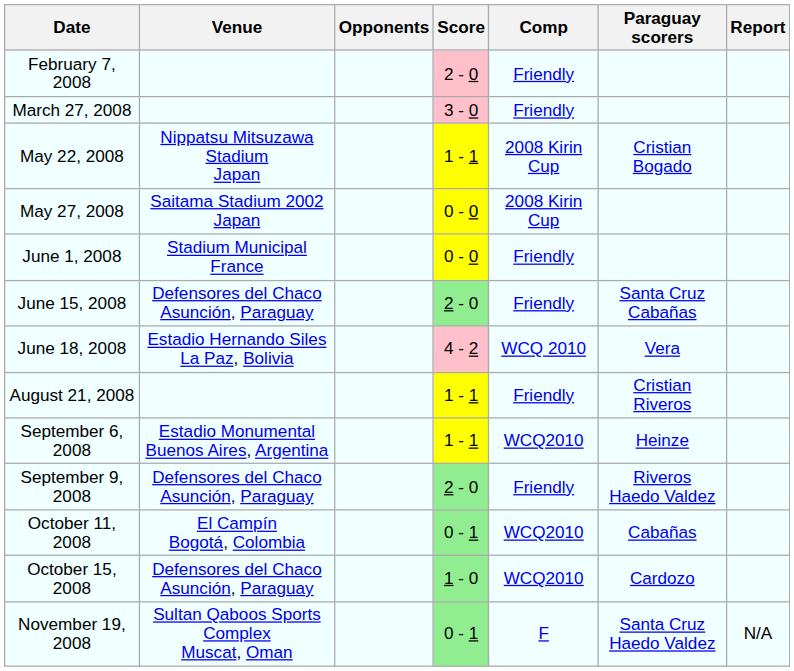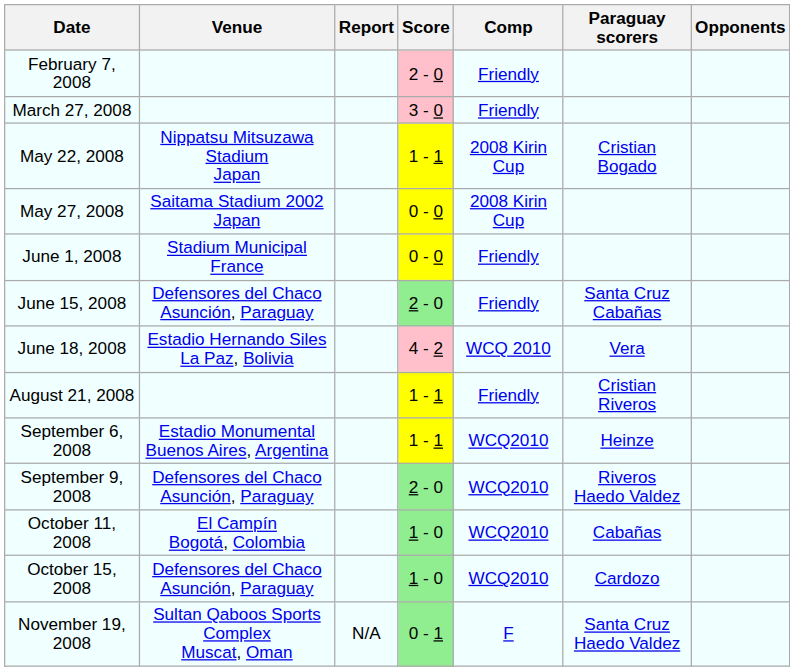 <table class="wikitable" style="font-size:85%; text-align:center;" width="100%">
 <tr>
 <th>Date</th>
 <th>Venue</th>
-<th>Opponents</th>
+<th>Report</th>
 <th>Score</th>
 <th>Comp</th>
 <th>Paraguay scorers</th>
-<th>Report</th>
+<th>Opponents</th>
 </tr>
 <tr bgcolor=Azure>
 <td>February 7, 2008</td>
 <td></td>
 <td></td>
 <td bgcolor="pink">2 - <u>0</u></td>
 <td><a href='#'>Friendly</a></td>
 <td></td>
 <td></td>
 </tr>
 <tr bgcolor=Azure>
 <td>March 27, 2008</td>
 <td></td>
 <td></td>
 <td bgcolor="pink">3 - <u>0</u></td>
 <td><a href='#'>Friendly</a></td>
 <td></td>
 <td></td>
 </tr>
 <tr bgcolor=Azure>
 <td>May 22, 2008</td>
 <td><a href='#'>Nippatsu Mitsuzawa Stadium</a><br><a href='#'>Japan</a></td>
 <td></td>
 <td bgcolor="yellow">1 - <u>1</u></td>
 <td><a href='#'>2008 Kirin Cup</a></td>
 <td><a href='#'>Cristian Bogado</a> </td>
 <td></td>
 </tr>
 <tr bgcolor=Azure>
 <td>May 27, 2008</td>
 <td><a href='#'>Saitama Stadium 2002</a><br><a href='#'>Japan</a></td>
 <td></td>
 <td bgcolor="yellow">0 - <u>0</u></td>
 <td><a href='#'>2008 Kirin Cup</a></td>
 <td></td>
 <td></td>
 </tr>
 <tr bgcolor=Azure>
 <td>June 1, 2008</td>
 <td><a href='#'>Stadium Municipal</a><br><a href='#'>France</a></td>
 <td></td>
 <td bgcolor="yellow">0 - <u>0</u></td>
 <td><a href='#'>Friendly</a></td>
 <td></td>
 <td></td>
 </tr>
 <tr bgcolor=Azure>
 <td>June 15, 2008</td>
 <td><a href='#'>Defensores del Chaco</a><br><a href='#'>Asunción</a>, <a href='#'>Paraguay</a></td>
 <td></td>
 <td bgcolor="lightgreen"><u>2</u> - 0</td>
 <td><a href='#'>Friendly</a></td>
 <td><a href='#'>Santa Cruz</a>  <br> <a href='#'>Cabañas</a> </td>
 <td></td>
 </tr>
 <tr bgcolor=Azure>
 <td>June 18, 2008</td>
 <td><a href='#'>Estadio Hernando Siles</a><br><a href='#'>La Paz</a>, <a href='#'>Bolivia</a></td>
 <td></td>
 <td bgcolor="pink">4 - <u>2</u></td>
 <td><a href='#'>WCQ 2010</a></td>
 <td><a href='#'>Vera</a> </td>
 <td></td>
 </tr>
 <tr bgcolor=Azure>
 <td>August 21, 2008</td>
 <td></td>
 <td></td>
 <td bgcolor="yellow">1 - <u>1</u></td>
 <td><a href='#'>Friendly</a></td>
 <td><a href='#'>Cristian Riveros</a> </td>
 <td></td>
 </tr>
 <tr bgcolor=Azure>
 <td>September 6, 2008</td>
 <td><a href='#'>Estadio Monumental</a><br><a href='#'>Buenos Aires</a>, <a href='#'>Argentina</a></td>
 <td></td>
 <td bgcolor="yellow">1 - <u>1</u></td>
 <td><a href='#'>WCQ2010</a></td>
 <td><a href='#'>Heinze</a> </td>
 <td></td>
 </tr>
 <tr bgcolor=Azure>
 <td>September 9, 2008</td>
 <td><a href='#'>Defensores del Chaco</a><br><a href='#'>Asunción</a>, <a href='#'>Paraguay</a></td>
 <td></td>
 <td bgcolor="lightgreen"><u>2</u> - 0</td>
-<td><a href='#'>Friendly</a></td>
+<td><a href='#'>WCQ2010</a></td>
 <td><a href='#'>Riveros</a>  <br> <a href='#'>Haedo Valdez</a> </td>
 <td></td>
 </tr>
 <tr bgcolor=Azure>
 <td>October 11, 2008</td>
 <td><a href='#'>El Campín</a><br><a href='#'>Bogotá</a>, <a href='#'>Colombia</a></td>
 <td></td>
-<td bgcolor="lightgreen">0 - <u>1</u></td>
+<td bgcolor="lightgreen"><u>1</u> - 0</td>
 <td><a href='#'>WCQ2010</a></td>
 <td><a href='#'>Cabañas</a> </td>
 <td></td>
 </tr>
 <tr bgcolor=Azure>
 <td>October 15, 2008</td>
 <td><a href='#'>Defensores del Chaco</a><br><a href='#'>Asunción</a>, <a href='#'>Paraguay</a></td>
 <td></td>
 <td bgcolor="lightgreen"><u>1</u> - 0</td>
 <td><a href='#'>WCQ2010</a></td>
 <td><a href='#'>Cardozo</a> </td>
 <td></td>
 </tr>
 <tr bgcolor=Azure>
 <td>November 19, 2008</td>
 <td><a href='#'>Sultan Qaboos Sports Complex</a> <br> <a href='#'>Muscat</a>, <a href='#'>Oman</a></td>
-<td></td>
+<td>N/A</td>
 <td bgcolor="lightgreen">0 - <u>1</u></td>
 <td><a href='#'>F</a></td>
 <td><a href='#'>Santa Cruz</a>  <br> <a href='#'>Haedo Valdez</a> </td>
-<td>N/A</td>
+<td></td>
 </tr>
 </table>
